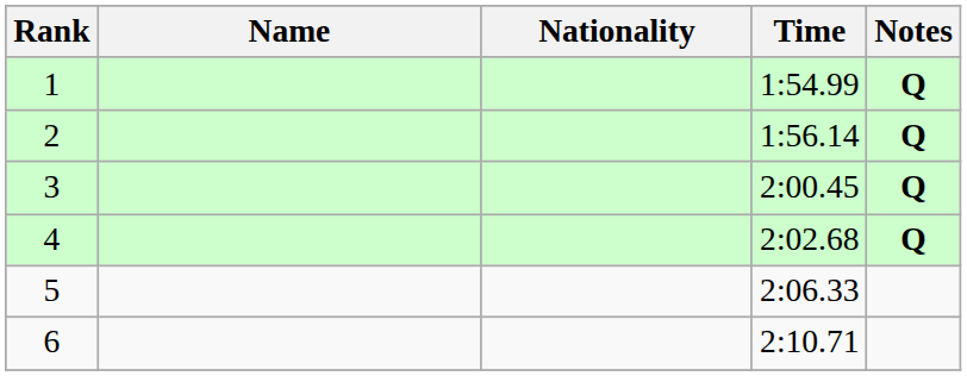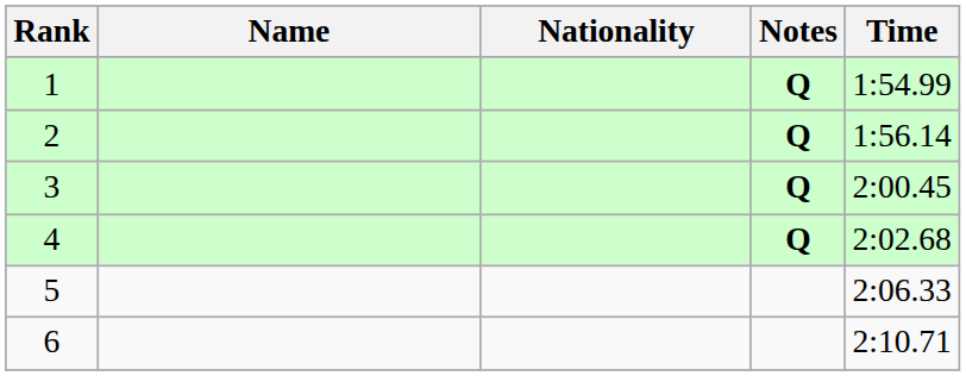 <table class="wikitable sortable" style="text-align:center">
 <tr>
 <th>Rank</th>
 <th style="width:180px">Name</th>
 <th style="width:125px">Nationality</th>
+<th>Notes</th>
 <th>Time</th>
-<th>Notes</th>
 </tr>
 <tr style="background:#cfc;">
 <td>1</td>
 <td style="text-align:left;"></td>
 <td style="text-align:left;"></td>
+<td><strong>Q</strong></td>
 <td>1:54.99</td>
-<td><strong>Q</strong></td>
 </tr>
 <tr style="background:#cfc;">
 <td>2</td>
 <td style="text-align:left;"></td>
 <td style="text-align:left;"></td>
+<td><strong>Q</strong></td>
 <td>1:56.14</td>
-<td><strong>Q</strong></td>
 </tr>
 <tr style="background:#cfc;">
 <td>3</td>
 <td style="text-align:left;"></td>
 <td style="text-align:left;"></td>
+<td><strong>Q</strong></td>
 <td>2:00.45</td>
-<td><strong>Q</strong></td>
 </tr>
 <tr style="background:#cfc;">
 <td>4</td>
 <td style="text-align:left;"></td>
 <td style="text-align:left;"></td>
+<td><strong>Q</strong></td>
 <td>2:02.68</td>
-<td><strong>Q</strong></td>
 </tr>
 <tr>
 <td>5</td>
 <td style="text-align:left;"></td>
 <td style="text-align:left;"></td>
+<td></td>
 <td>2:06.33</td>
-<td></td>
 </tr>
 <tr>
 <td>6</td>
 <td style="text-align:left;"></td>
 <td style="text-align:left;"></td>
+<td></td>
 <td>2:10.71</td>
-<td></td>
 </tr>
 </table>
